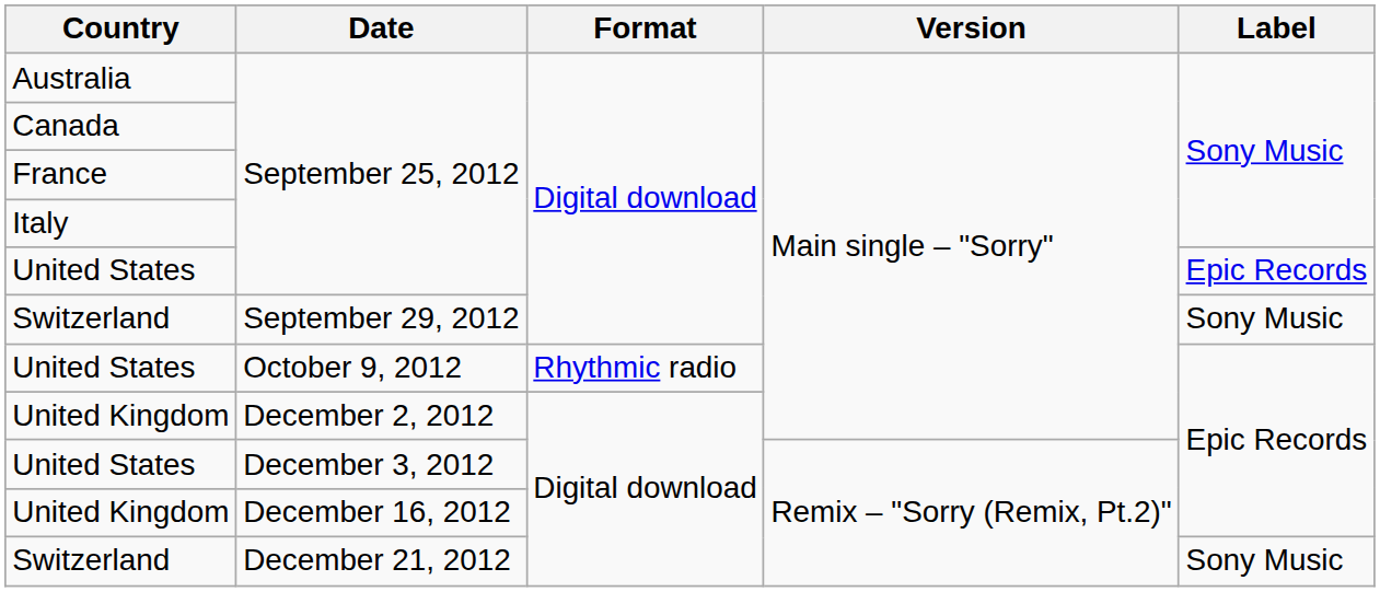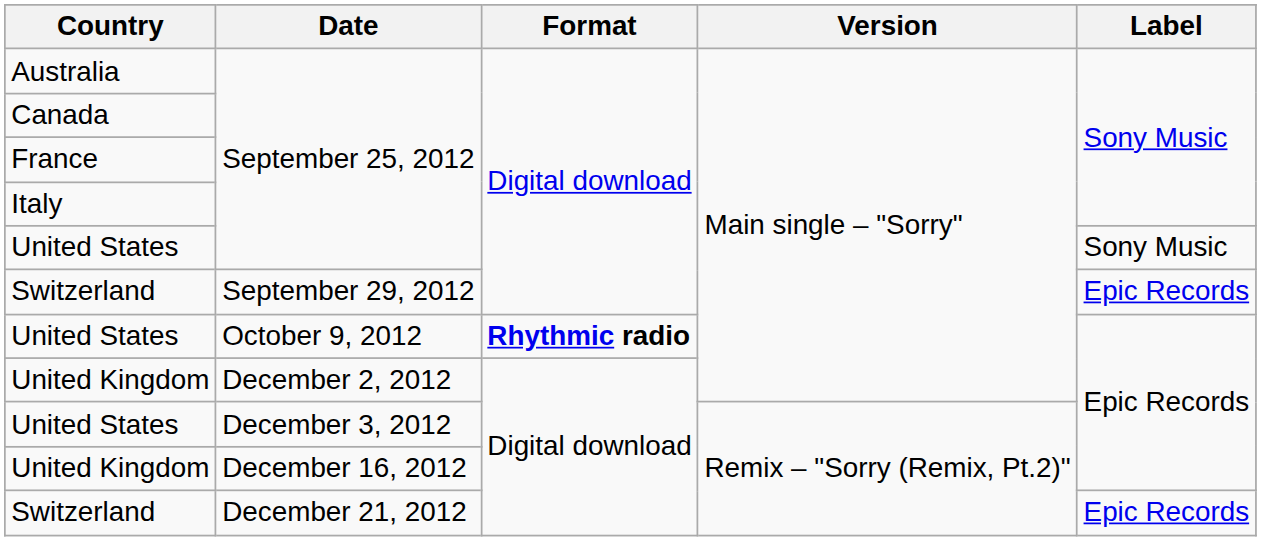 <table class="wikitable">
 <tr>
 <th scope="col">Country</th>
 <th scope="col">Date</th>
 <th scope="col">Format</th>
 <th scope="col">Version</th>
 <th scope="col">Label</th>
 </tr>
 <tr>
 <td>Australia</td>
 <td rowspan="5">September 25, 2012</td>
 <td rowspan="6"><a href='#'>Digital download</a></td>
 <td rowspan="8">Main single – "Sorry"</td>
 <td rowspan="4"><a href='#'>Sony Music</a></td>
 </tr>
 <tr>
 <td>Canada</td>
 </tr>
 <tr>
 <td>France</td>
 </tr>
 <tr>
 <td>Italy</td>
 </tr>
 <tr>
 <td>United States</td>
-<td><a href='#'>Epic Records</a></td>
+<td>Sony Music</td>
 </tr>
 <tr>
 <td>Switzerland</td>
 <td>September 29, 2012</td>
-<td>Sony Music</td>
+<td><a href='#'>Epic Records</a></td>
 </tr>
 <tr>
 <td>United States</td>
 <td>October 9, 2012</td>
-<td><a href='#'>Rhythmic</a> radio</td>
+<td><strong><a href='#'>Rhythmic</a> radio</strong></td>
 <td rowspan="4">Epic Records</td>
 </tr>
 <tr>
 <td>United Kingdom</td>
 <td>December 2, 2012</td>
 <td rowspan="4">Digital download</td>
 </tr>
 <tr>
 <td>United States</td>
 <td>December 3, 2012</td>
 <td rowspan="3">Remix – "Sorry (Remix, Pt.2)"</td>
 </tr>
 <tr>
 <td>United Kingdom</td>
 <td>December 16, 2012</td>
 </tr>
 <tr>
 <td>Switzerland</td>
 <td>December 21, 2012</td>
-<td>Sony Music</td>
+<td><a href='#'>Epic Records</a></td>
 </tr>
 </table>
